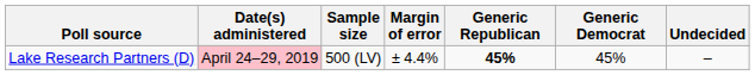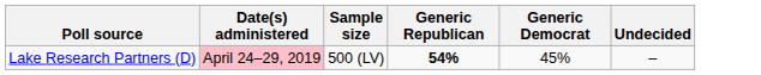 <table class="wikitable" style="font-size:90%;text-align:center;">
 <tr valign=bottom>
 <th>Poll source</th>
 <th>Date(s)<br>administered</th>
 <th>Sample<br>size</th>
-<th>Margin<br>of error</th>
 <th style="width:100px;">Generic<br>Republican</th>
 <th style="width:100px;">Generic<br>Democrat</th>
 <th>Undecided</th>
 </tr>
 <tr>
 <td style="text-align:left;"><a href='#'>Lake Research Partners (D)</a></td>
 <td style="background: pink;">April 24–29, 2019</td>
 <td>500 (LV)</td>
-<td>± 4.4%</td>
-<td><strong>45%</strong></td>
+<td><strong>54%</strong></td>
 <td>45%</td>
 <td>–</td>
 </tr>
 </table>
